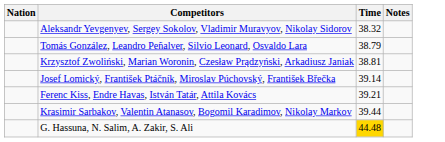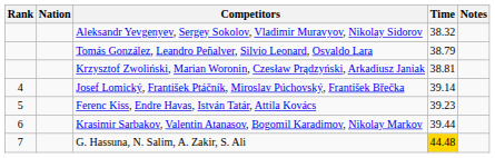 <table class="wikitable sortable" style="text-align:center; font-size:95%">
 <tr>
+<th>Rank</th>
 <th>Nation</th>
 <th>Competitors</th>
 <th>Time</th>
 <th>Notes</th>
 </tr>
 <tr>
+<td></td>
 <td align=left></td>
 <td align=left><a href='#'>Aleksandr Yevgenyev</a>, <a href='#'>Sergey Sokolov</a>, <a href='#'>Vladimir Muravyov</a>, <a href='#'>Nikolay Sidorov</a></td>
 <td>38.32</td>
 <td></td>
 </tr>
 <tr>
+<td></td>
 <td align=left></td>
 <td align=left><a href='#'>Tomás González</a>, <a href='#'>Leandro Peñalver</a>, <a href='#'>Silvio Leonard</a>, <a href='#'>Osvaldo Lara</a></td>
 <td>38.79</td>
 <td></td>
 </tr>
 <tr>
+<td></td>
 <td align=left></td>
 <td align=left><a href='#'>Krzysztof Zwoliński</a>, <a href='#'>Marian Woronin</a>, <a href='#'>Czesław Prądzyński</a>, <a href='#'>Arkadiusz Janiak</a></td>
 <td>38.81</td>
 <td></td>
 </tr>
 <tr>
+<td>4</td>
 <td align=left></td>
 <td align=left><a href='#'>Josef Lomický</a>, <a href='#'>František Ptáčník</a>, <a href='#'>Miroslav Púchovský</a>, <a href='#'>František Břečka</a></td>
 <td>39.14</td>
 <td></td>
 </tr>
 <tr>
+<td>5</td>
 <td align=left></td>
 <td align=left><a href='#'>Ferenc Kiss</a>, <a href='#'>Endre Havas</a>, <a href='#'>István Tatár</a>, <a href='#'>Attila Kovács</a></td>
-<td>39.21</td>
+<td>39.23</td>
 <td></td>
 </tr>
 <tr>
+<td>6</td>
 <td align=left></td>
 <td align=left><a href='#'>Krasimir Sarbakov</a>, <a href='#'>Valentin Atanasov</a>, <a href='#'>Bogomil Karadimov</a>, <a href='#'>Nikolay Markov</a></td>
 <td>39.44</td>
 <td></td>
 </tr>
 <tr>
+<td>7</td>
 <td align=left></td>
 <td align=left>G. Hassuna, N. Salim, A. Zakir, S. Ali</td>
 <td style="background: gold;">44.48</td>
 <td></td>
 </tr>
 </table>
